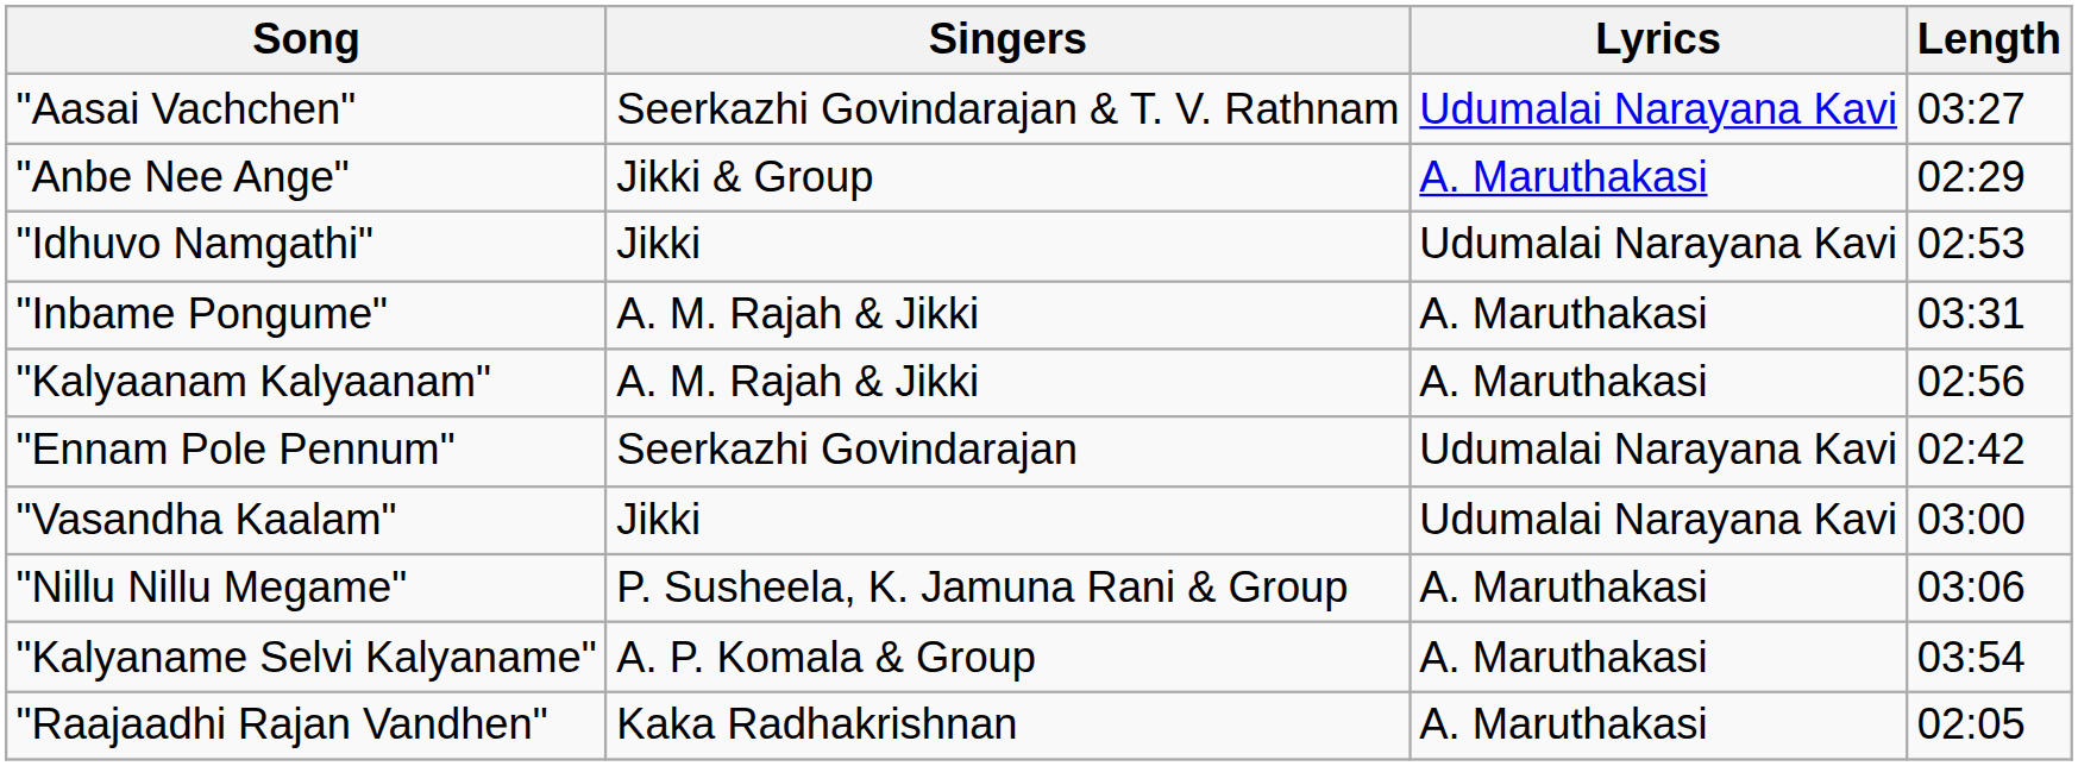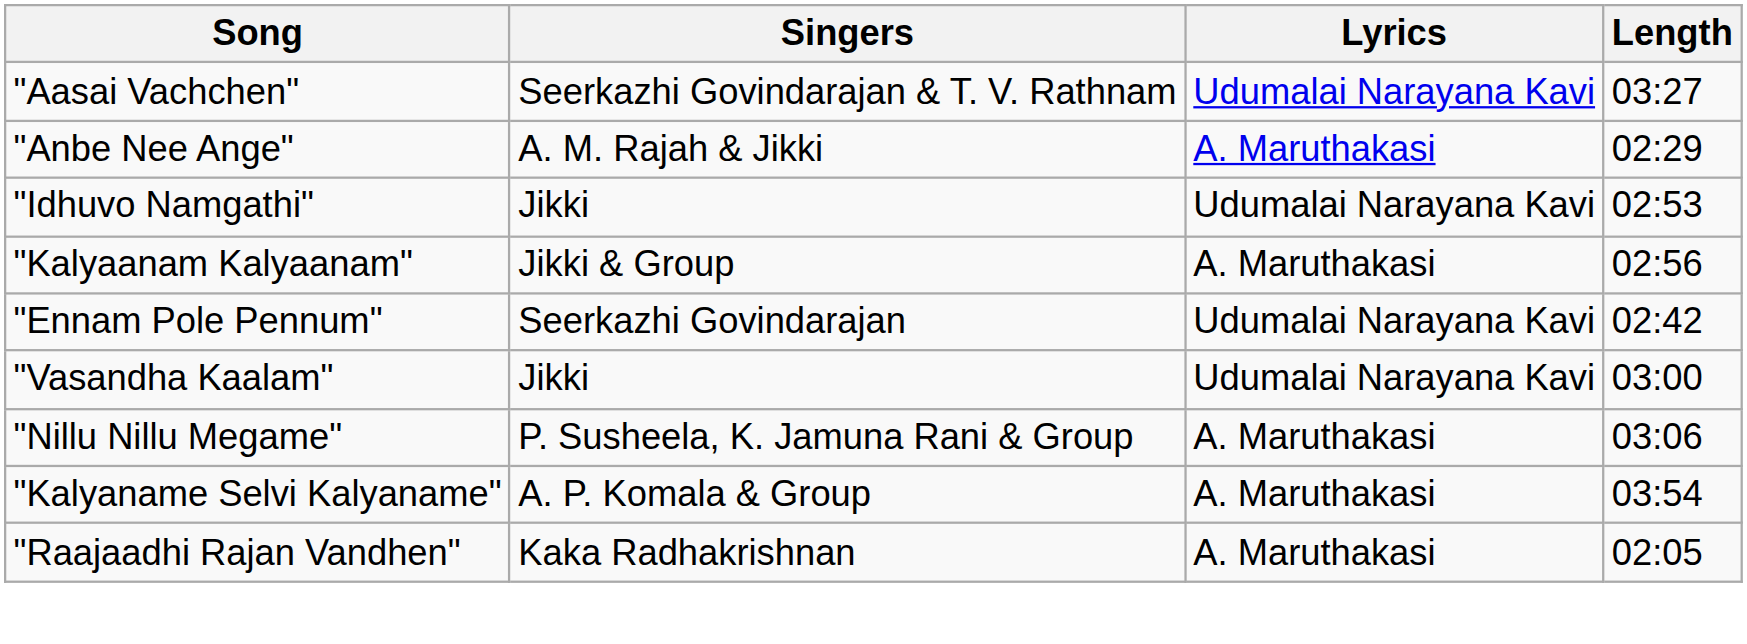 <table class="wikitable">
 <tr>
 <th>Song</th>
 <th>Singers</th>
 <th>Lyrics</th>
 <th>Length</th>
 </tr>
 <tr>
 <td>"Aasai Vachchen"</td>
 <td>Seerkazhi Govindarajan & T. V. Rathnam</td>
 <td><a href='#'>Udumalai Narayana Kavi</a></td>
 <td>03:27</td>
 </tr>
 <tr>
 <td>"Anbe Nee Ange"</td>
-<td>Jikki & Group</td>
+<td>A. M. Rajah & Jikki</td>
 <td><a href='#'>A. Maruthakasi</a></td>
 <td>02:29</td>
 </tr>
 <tr>
 <td>"Idhuvo Namgathi"</td>
 <td>Jikki</td>
 <td>Udumalai Narayana Kavi</td>
 <td>02:53</td>
 </tr>
 <tr>
-<td>"Inbame Pongume"</td>
-<td>A. M. Rajah & Jikki</td>
-<td>A. Maruthakasi</td>
-<td>03:31</td>
-</tr>
-<tr>
 <td>"Kalyaanam Kalyaanam"</td>
-<td>A. M. Rajah & Jikki</td>
+<td>Jikki & Group</td>
 <td>A. Maruthakasi</td>
 <td>02:56</td>
 </tr>
 <tr>
 <td>"Ennam Pole Pennum"</td>
 <td>Seerkazhi Govindarajan</td>
 <td>Udumalai Narayana Kavi</td>
 <td>02:42</td>
 </tr>
 <tr>
 <td>"Vasandha Kaalam"</td>
 <td>Jikki</td>
 <td>Udumalai Narayana Kavi</td>
 <td>03:00</td>
 </tr>
 <tr>
 <td>"Nillu Nillu Megame"</td>
 <td>P. Susheela, K. Jamuna Rani & Group</td>
 <td>A. Maruthakasi</td>
 <td>03:06</td>
 </tr>
 <tr>
 <td>"Kalyaname Selvi Kalyaname"</td>
 <td>A. P. Komala & Group</td>
 <td>A. Maruthakasi</td>
 <td>03:54</td>
 </tr>
 <tr>
 <td>"Raajaadhi Rajan Vandhen"</td>
 <td>Kaka Radhakrishnan</td>
 <td>A. Maruthakasi</td>
 <td>02:05</td>
 </tr>
 </table>
